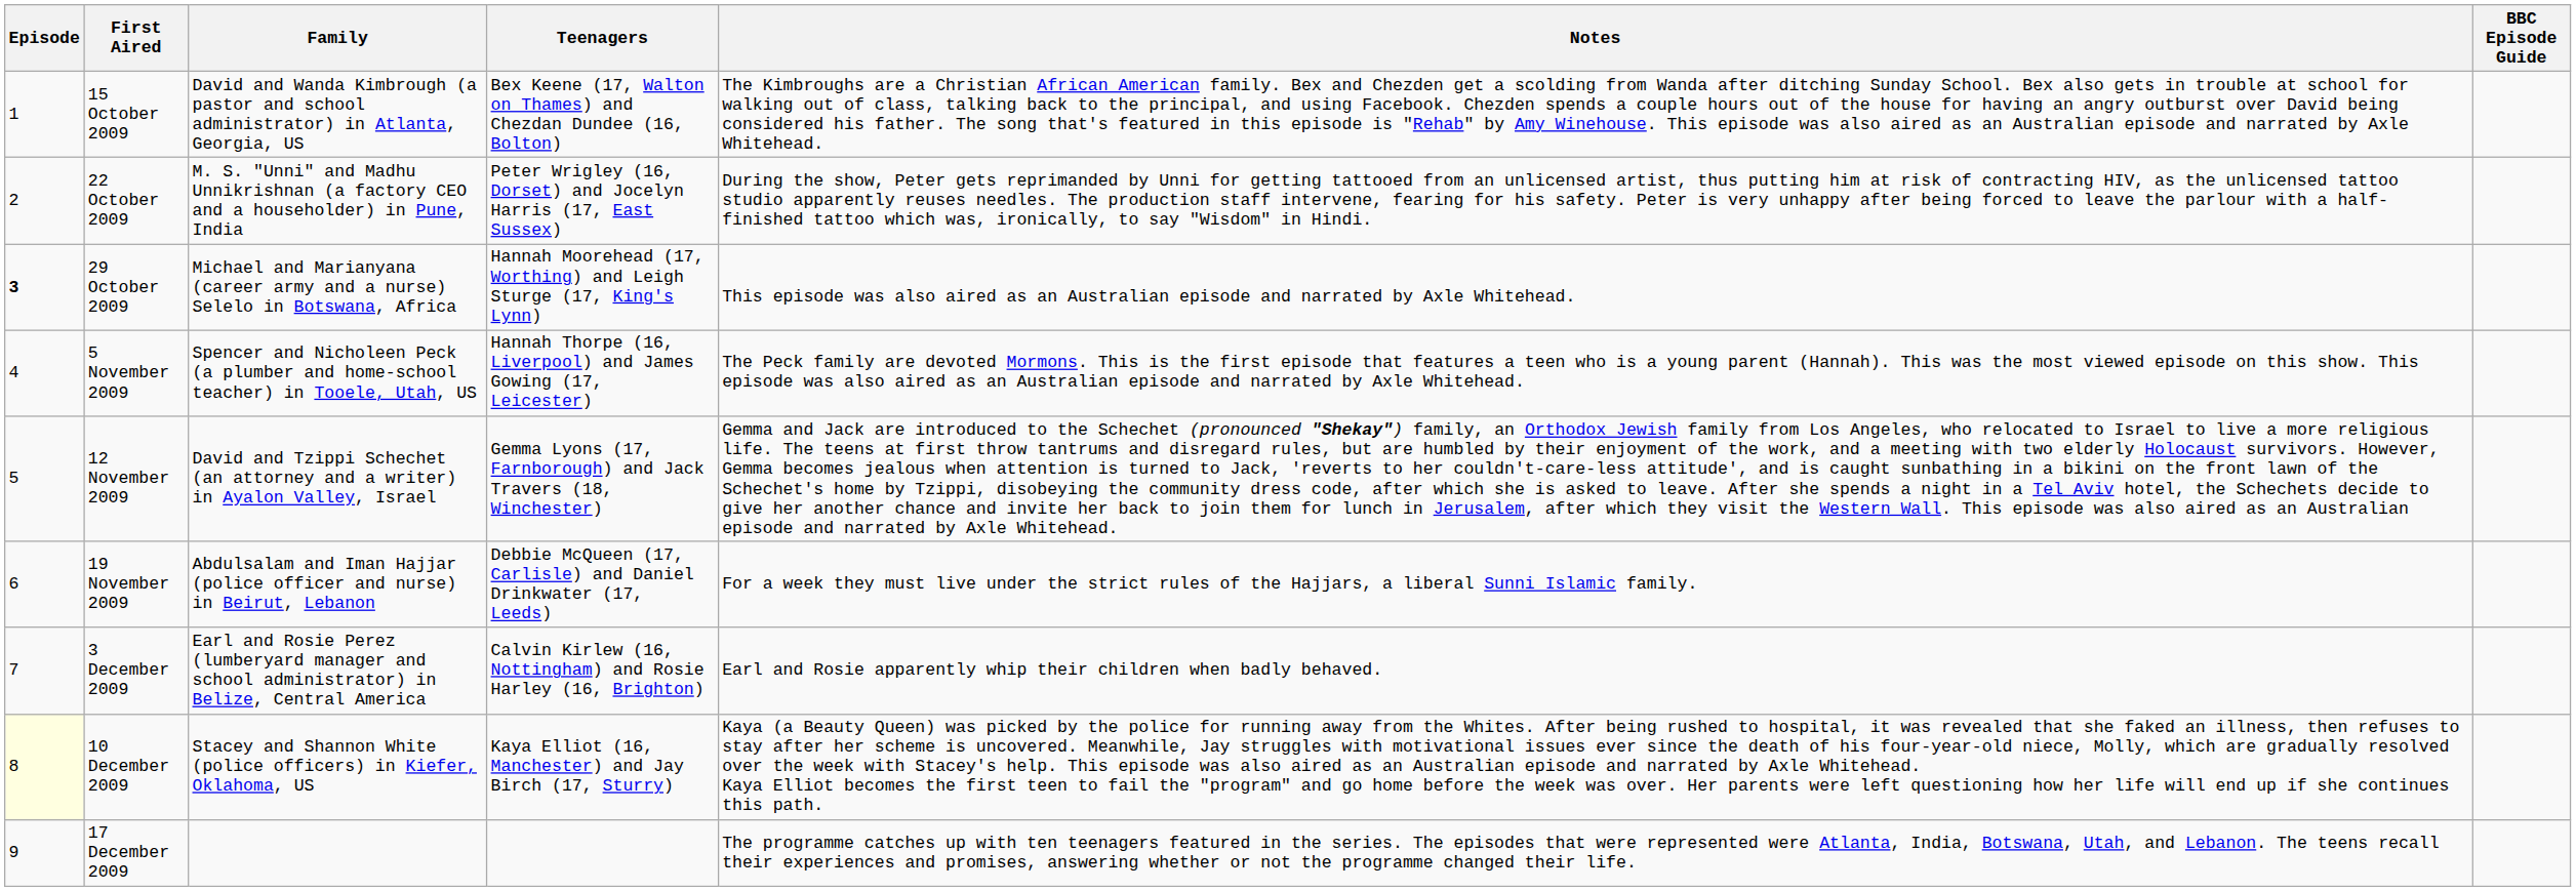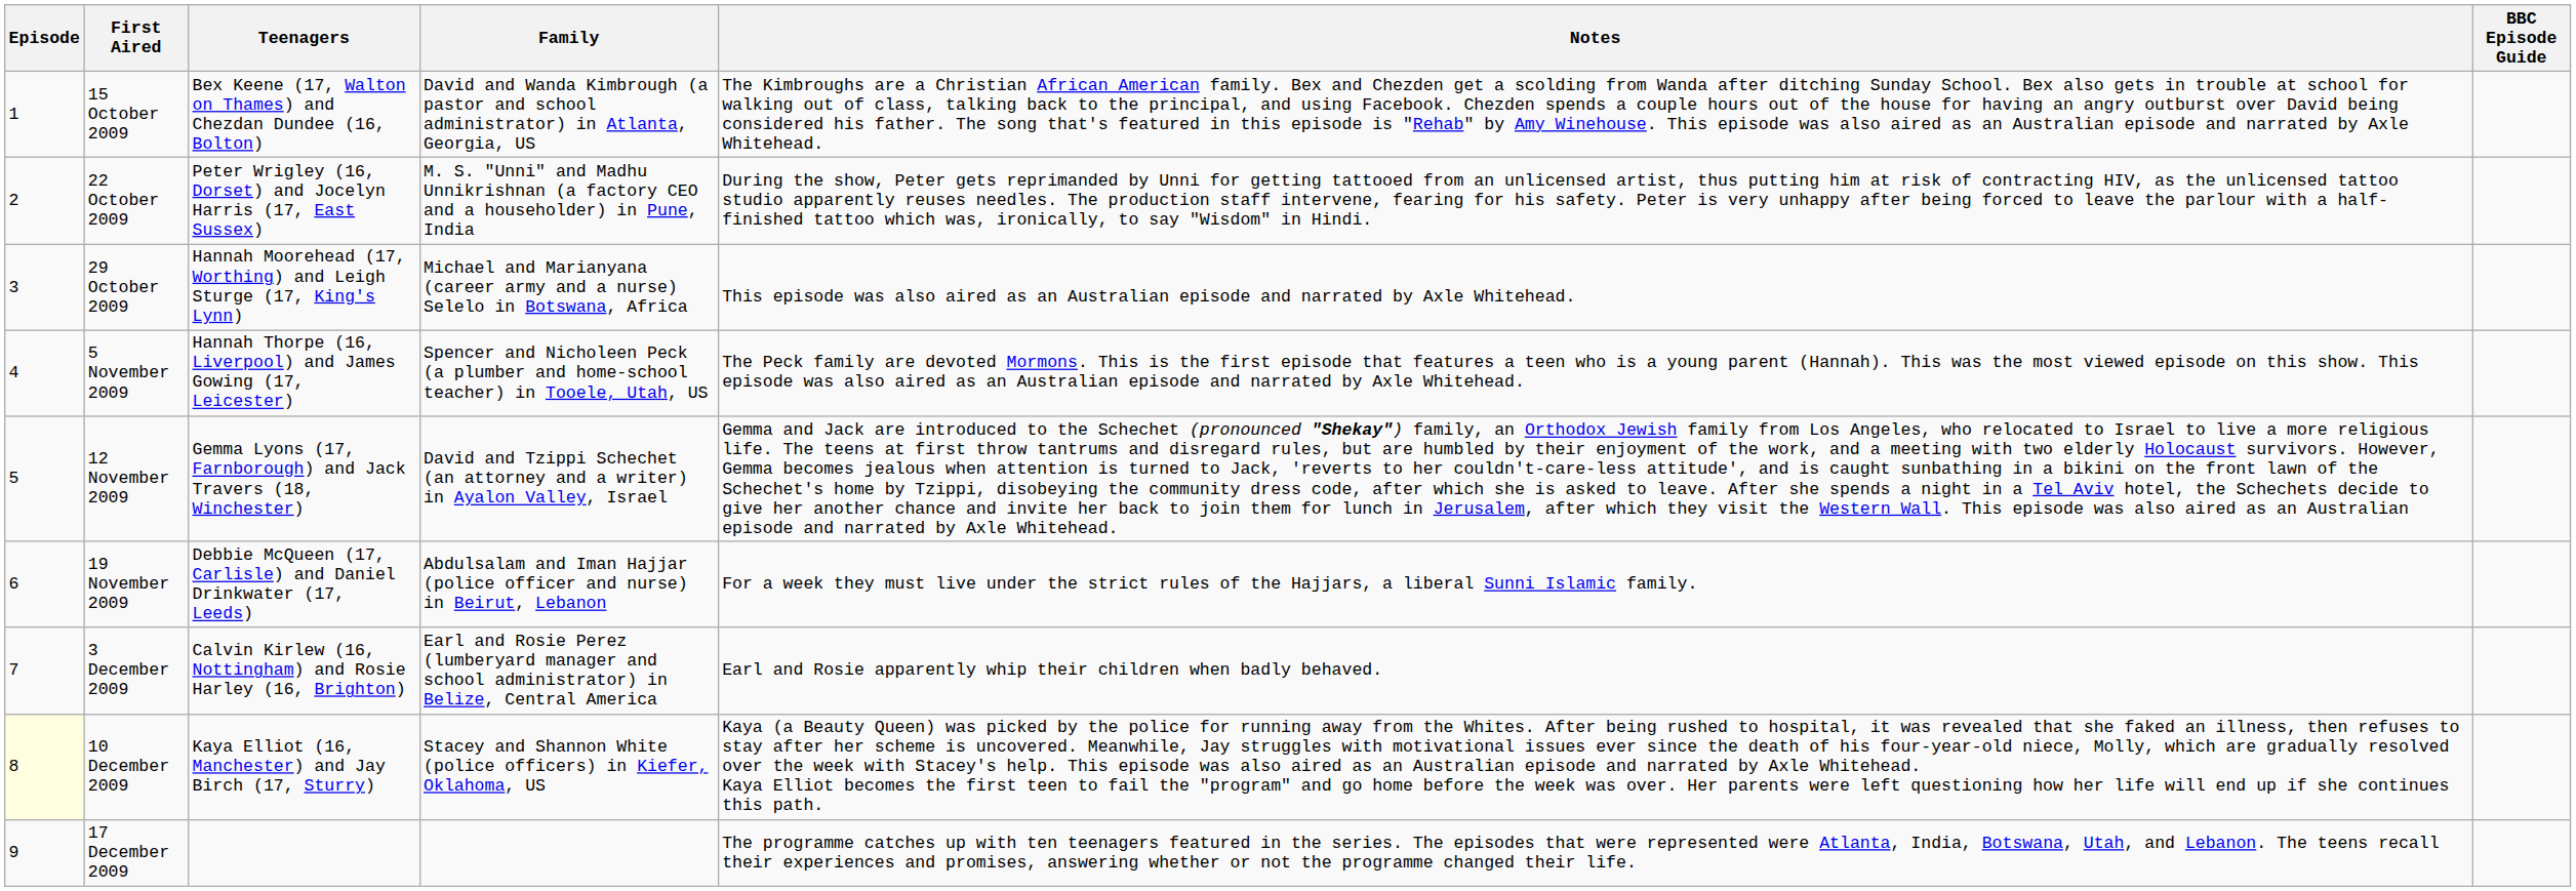 <table class=wikitable>
 <tr>
 <th>Episode</th>
 <th>First Aired</th>
+<th>Teenagers</th>
 <th>Family</th>
-<th>Teenagers</th>
 <th>Notes</th>
 <th>BBC Episode Guide</th>
 </tr>
 <tr>
 <td>1</td>
 <td>15 October 2009</td>
+<td>Bex Keene (17, <a href='#'>Walton on Thames</a>) and Chezdan Dundee (16, <a href='#'>Bolton</a>)</td>
 <td>David and Wanda Kimbrough (a pastor and school administrator) in <a href='#'>Atlanta</a>, Georgia, US</td>
-<td>Bex Keene (17, <a href='#'>Walton on Thames</a>) and Chezdan Dundee (16, <a href='#'>Bolton</a>)</td>
 <td>The Kimbroughs are a Christian <a href='#'>African American</a> family. Bex and Chezden get a scolding from Wanda after ditching Sunday School. Bex also gets in trouble at school for walking out of class, talking back to the principal, and using Facebook. Chezden spends a couple hours out of the house for having an angry outburst over David being considered his father. The song that's featured in this episode is "<a href='#'>Rehab</a>" by <a href='#'>Amy Winehouse</a>. This episode was also aired as an Australian episode and narrated by Axle Whitehead.</td>
 <td></td>
 </tr>
 <tr>
 <td>2</td>
 <td>22 October 2009</td>
+<td>Peter Wrigley (16, <a href='#'>Dorset</a>) and Jocelyn Harris (17, <a href='#'>East Sussex</a>)</td>
 <td>M. S. "Unni" and Madhu Unnikrishnan (a factory CEO and a householder) in <a href='#'>Pune</a>, India</td>
-<td>Peter Wrigley (16, <a href='#'>Dorset</a>) and Jocelyn Harris (17, <a href='#'>East Sussex</a>)</td>
 <td>During the show, Peter gets reprimanded by Unni for getting tattooed from an unlicensed artist, thus putting him at risk of contracting HIV, as the unlicensed tattoo studio apparently reuses needles. The production staff intervene, fearing for his safety. Peter is very unhappy after being forced to leave the parlour with a half-finished tattoo which was, ironically, to say "Wisdom" in Hindi.</td>
 <td></td>
 </tr>
 <tr>
-<td><strong>3</strong></td>
+<td>3</td>
 <td>29 October 2009</td>
+<td>Hannah Moorehead (17, <a href='#'>Worthing</a>) and Leigh Sturge (17, <a href='#'>King's Lynn</a>)</td>
 <td>Michael and Marianyana (career army and a nurse) Selelo in <a href='#'>Botswana</a>, Africa</td>
-<td>Hannah Moorehead (17, <a href='#'>Worthing</a>) and Leigh Sturge (17, <a href='#'>King's Lynn</a>)</td>
 <td><br>This episode was also aired as an Australian episode and narrated by Axle Whitehead.</td>
 <td></td>
 </tr>
 <tr>
 <td>4</td>
 <td>5 November 2009</td>
+<td>Hannah Thorpe (16, <a href='#'>Liverpool</a>) and James Gowing (17, <a href='#'>Leicester</a>)</td>
 <td>Spencer and Nicholeen Peck (a plumber and home-school teacher) in <a href='#'>Tooele, Utah</a>, US</td>
-<td>Hannah Thorpe (16, <a href='#'>Liverpool</a>) and James Gowing (17, <a href='#'>Leicester</a>)</td>
 <td>The Peck family are devoted <a href='#'>Mormons</a>. This is the first episode that features a teen who is a young parent (Hannah). This was the most viewed episode on this show. This episode was also aired as an Australian episode and narrated by Axle Whitehead.</td>
 <td></td>
 </tr>
 <tr>
 <td>5</td>
 <td>12 November 2009</td>
+<td>Gemma Lyons (17, <a href='#'>Farnborough</a>) and Jack Travers (18, <a href='#'>Winchester</a>)</td>
 <td>David and Tzippi Schechet (an attorney and a writer) in <a href='#'>Ayalon Valley</a>, Israel</td>
-<td>Gemma Lyons (17, <a href='#'>Farnborough</a>) and Jack Travers (18, <a href='#'>Winchester</a>)</td>
 <td>Gemma and Jack are introduced to the Schechet <em>(pronounced <strong>"Shekay"</strong>)</em> family, an <a href='#'>Orthodox Jewish</a> family from Los Angeles, who relocated to Israel to live a more religious life. The teens at first throw tantrums and disregard rules, but are humbled by their enjoyment of the work, and a meeting with two elderly <a href='#'>Holocaust</a> survivors. However, Gemma becomes jealous when attention is turned to Jack, 'reverts to her couldn't-care-less attitude', and is caught sunbathing in a bikini on the front lawn of the Schechet's home by Tzippi, disobeying the community dress code, after which she is asked to leave. After she spends a night in a <a href='#'>Tel Aviv</a> hotel, the Schechets decide to give her another chance and invite her back to join them for lunch in <a href='#'>Jerusalem</a>, after which they visit the <a href='#'>Western Wall</a>. This episode was also aired as an Australian episode and narrated by Axle Whitehead.</td>
 <td></td>
 </tr>
 <tr>
 <td>6</td>
 <td>19 November 2009</td>
+<td>Debbie McQueen (17, <a href='#'>Carlisle</a>) and Daniel Drinkwater (17, <a href='#'>Leeds</a>)</td>
 <td>Abdulsalam and Iman Hajjar (police officer and nurse) in <a href='#'>Beirut</a>, <a href='#'>Lebanon</a></td>
-<td>Debbie McQueen (17, <a href='#'>Carlisle</a>) and Daniel Drinkwater (17, <a href='#'>Leeds</a>)</td>
 <td>For a week they must live under the strict rules of the Hajjars, a liberal <a href='#'>Sunni Islamic</a> family.</td>
 <td></td>
 </tr>
 <tr>
 <td>7</td>
 <td>3 December 2009</td>
+<td>Calvin Kirlew (16, <a href='#'>Nottingham</a>) and Rosie Harley (16, <a href='#'>Brighton</a>)</td>
 <td>Earl and Rosie Perez (lumberyard manager and school administrator) in <a href='#'>Belize</a>, Central America</td>
-<td>Calvin Kirlew (16, <a href='#'>Nottingham</a>) and Rosie Harley (16, <a href='#'>Brighton</a>)</td>
 <td>Earl and Rosie apparently whip their children when badly behaved.</td>
 <td></td>
 </tr>
 <tr>
 <td style="background: lightyellow;">8</td>
 <td>10 December 2009</td>
+<td>Kaya Elliot (16, <a href='#'>Manchester</a>) and Jay Birch (17, <a href='#'>Sturry</a>)</td>
 <td>Stacey and Shannon White (police officers) in <a href='#'>Kiefer, Oklahoma</a>, US</td>
-<td>Kaya Elliot (16, <a href='#'>Manchester</a>) and Jay Birch (17, <a href='#'>Sturry</a>)</td>
 <td>Kaya (a Beauty Queen) was picked by the police for running away from the Whites. After being rushed to hospital, it was revealed that she faked an illness, then refuses to stay after her scheme is uncovered. Meanwhile, Jay struggles with motivational issues ever since the death of his four-year-old niece, Molly, which are gradually resolved over the week with Stacey's help. This episode was also aired as an Australian episode and narrated by Axle Whitehead.<br>Kaya Elliot becomes the first teen to fail the "program" and go home before the week was over. Her parents were left questioning how her life will end up if she continues this path.</td>
 <td></td>
 </tr>
 <tr>
 <td>9</td>
 <td>17 December 2009</td>
 <td></td>
 <td></td>
 <td>The programme catches up with ten teenagers featured in the series. The episodes that were represented were <a href='#'>Atlanta</a>, India, <a href='#'>Botswana</a>, <a href='#'>Utah</a>, and <a href='#'>Lebanon</a>. The teens recall their experiences and promises, answering whether or not the programme changed their life.</td>
 <td></td>
 </tr>
 </table>
